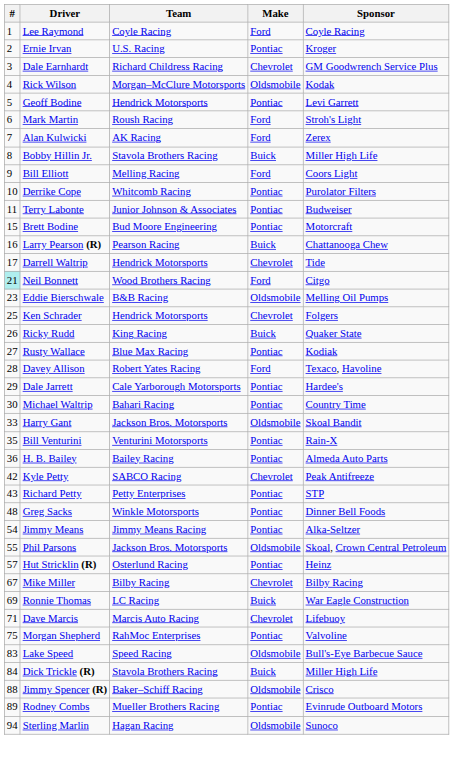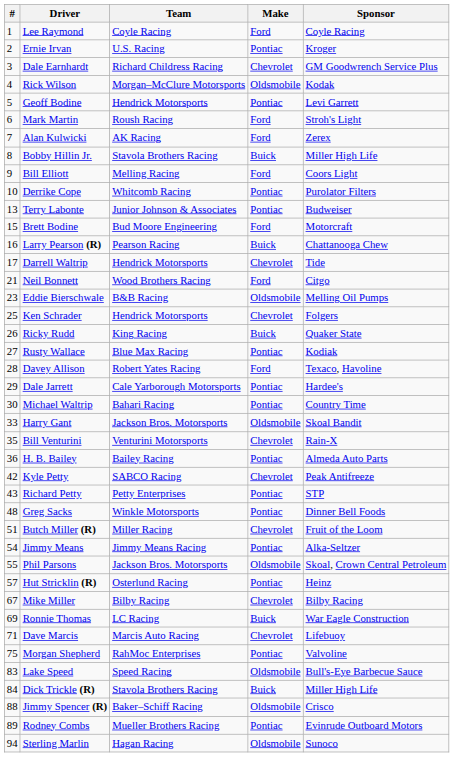 <table class="wikitable" style="font-size:95%">
 <tr>
 <th>#</th>
 <th>Driver</th>
 <th>Team</th>
 <th>Make</th>
 <th>Sponsor</th>
 </tr>
 <tr>
 <td>1</td>
 <td><a href='#'>Lee Raymond</a></td>
 <td><a href='#'>Coyle Racing</a></td>
 <td><a href='#'>Ford</a></td>
 <td><a href='#'>Coyle Racing</a></td>
 </tr>
 <tr>
 <td>2</td>
 <td><a href='#'>Ernie Irvan</a></td>
 <td><a href='#'>U.S. Racing</a></td>
 <td><a href='#'>Pontiac</a></td>
 <td><a href='#'>Kroger</a></td>
 </tr>
 <tr>
 <td>3</td>
 <td><a href='#'>Dale Earnhardt</a></td>
 <td><a href='#'>Richard Childress Racing</a></td>
 <td><a href='#'>Chevrolet</a></td>
 <td><a href='#'>GM Goodwrench Service Plus</a></td>
 </tr>
 <tr>
 <td>4</td>
 <td><a href='#'>Rick Wilson</a></td>
 <td><a href='#'>Morgan–McClure Motorsports</a></td>
 <td><a href='#'>Oldsmobile</a></td>
 <td><a href='#'>Kodak</a></td>
 </tr>
 <tr>
 <td>5</td>
 <td><a href='#'>Geoff Bodine</a></td>
 <td><a href='#'>Hendrick Motorsports</a></td>
 <td><a href='#'>Pontiac</a></td>
 <td><a href='#'>Levi Garrett</a></td>
 </tr>
 <tr>
 <td>6</td>
 <td><a href='#'>Mark Martin</a></td>
 <td><a href='#'>Roush Racing</a></td>
 <td><a href='#'>Ford</a></td>
 <td><a href='#'>Stroh's Light</a></td>
 </tr>
 <tr>
 <td>7</td>
 <td><a href='#'>Alan Kulwicki</a></td>
 <td><a href='#'>AK Racing</a></td>
 <td><a href='#'>Ford</a></td>
 <td><a href='#'>Zerex</a></td>
 </tr>
 <tr>
 <td>8</td>
 <td><a href='#'>Bobby Hillin Jr.</a></td>
 <td><a href='#'>Stavola Brothers Racing</a></td>
 <td><a href='#'>Buick</a></td>
 <td><a href='#'>Miller High Life</a></td>
 </tr>
 <tr>
 <td>9</td>
 <td><a href='#'>Bill Elliott</a></td>
 <td><a href='#'>Melling Racing</a></td>
 <td><a href='#'>Ford</a></td>
 <td><a href='#'>Coors Light</a></td>
 </tr>
 <tr>
 <td>10</td>
 <td><a href='#'>Derrike Cope</a></td>
 <td><a href='#'>Whitcomb Racing</a></td>
 <td><a href='#'>Pontiac</a></td>
 <td><a href='#'>Purolator Filters</a></td>
 </tr>
 <tr>
-<td>11</td>
+<td>13</td>
 <td><a href='#'>Terry Labonte</a></td>
 <td><a href='#'>Junior Johnson & Associates</a></td>
 <td><a href='#'>Pontiac</a></td>
 <td><a href='#'>Budweiser</a></td>
 </tr>
 <tr>
 <td>15</td>
 <td><a href='#'>Brett Bodine</a></td>
 <td><a href='#'>Bud Moore Engineering</a></td>
-<td><a href='#'>Pontiac</a></td>
+<td><a href='#'>Ford</a></td>
 <td><a href='#'>Motorcraft</a></td>
 </tr>
 <tr>
 <td>16</td>
 <td><a href='#'>Larry Pearson</a> <strong>(R)</strong></td>
 <td><a href='#'>Pearson Racing</a></td>
 <td><a href='#'>Buick</a></td>
 <td><a href='#'>Chattanooga Chew</a></td>
 </tr>
 <tr>
 <td>17</td>
 <td><a href='#'>Darrell Waltrip</a></td>
 <td><a href='#'>Hendrick Motorsports</a></td>
 <td><a href='#'>Chevrolet</a></td>
 <td><a href='#'>Tide</a></td>
 </tr>
 <tr>
-<td style="background: paleturquoise;">21</td>
+<td>21</td>
 <td><a href='#'>Neil Bonnett</a></td>
 <td><a href='#'>Wood Brothers Racing</a></td>
 <td><a href='#'>Ford</a></td>
 <td><a href='#'>Citgo</a></td>
 </tr>
 <tr>
 <td>23</td>
 <td><a href='#'>Eddie Bierschwale</a></td>
 <td><a href='#'>B&B Racing</a></td>
 <td><a href='#'>Oldsmobile</a></td>
 <td><a href='#'>Melling Oil Pumps</a></td>
 </tr>
 <tr>
 <td>25</td>
 <td><a href='#'>Ken Schrader</a></td>
 <td><a href='#'>Hendrick Motorsports</a></td>
 <td><a href='#'>Chevrolet</a></td>
 <td><a href='#'>Folgers</a></td>
 </tr>
 <tr>
 <td>26</td>
 <td><a href='#'>Ricky Rudd</a></td>
 <td><a href='#'>King Racing</a></td>
 <td><a href='#'>Buick</a></td>
 <td><a href='#'>Quaker State</a></td>
 </tr>
 <tr>
 <td>27</td>
 <td><a href='#'>Rusty Wallace</a></td>
 <td><a href='#'>Blue Max Racing</a></td>
 <td><a href='#'>Pontiac</a></td>
 <td><a href='#'>Kodiak</a></td>
 </tr>
 <tr>
 <td>28</td>
 <td><a href='#'>Davey Allison</a></td>
 <td><a href='#'>Robert Yates Racing</a></td>
 <td><a href='#'>Ford</a></td>
 <td><a href='#'>Texaco</a>, <a href='#'>Havoline</a></td>
 </tr>
 <tr>
 <td>29</td>
 <td><a href='#'>Dale Jarrett</a></td>
 <td><a href='#'>Cale Yarborough Motorsports</a></td>
 <td><a href='#'>Pontiac</a></td>
 <td><a href='#'>Hardee's</a></td>
 </tr>
 <tr>
 <td>30</td>
 <td><a href='#'>Michael Waltrip</a></td>
 <td><a href='#'>Bahari Racing</a></td>
 <td><a href='#'>Pontiac</a></td>
 <td><a href='#'>Country Time</a></td>
 </tr>
 <tr>
 <td>33</td>
 <td><a href='#'>Harry Gant</a></td>
 <td><a href='#'>Jackson Bros. Motorsports</a></td>
 <td><a href='#'>Oldsmobile</a></td>
 <td><a href='#'>Skoal Bandit</a></td>
 </tr>
 <tr>
 <td>35</td>
 <td><a href='#'>Bill Venturini</a></td>
 <td><a href='#'>Venturini Motorsports</a></td>
-<td><a href='#'>Pontiac</a></td>
+<td><a href='#'>Chevrolet</a></td>
 <td><a href='#'>Rain-X</a></td>
 </tr>
 <tr>
 <td>36</td>
 <td><a href='#'>H. B. Bailey</a></td>
 <td><a href='#'>Bailey Racing</a></td>
 <td><a href='#'>Pontiac</a></td>
 <td><a href='#'>Almeda Auto Parts</a></td>
 </tr>
 <tr>
 <td>42</td>
 <td><a href='#'>Kyle Petty</a></td>
 <td><a href='#'>SABCO Racing</a></td>
 <td><a href='#'>Chevrolet</a></td>
 <td><a href='#'>Peak Antifreeze</a></td>
 </tr>
 <tr>
 <td>43</td>
 <td><a href='#'>Richard Petty</a></td>
 <td><a href='#'>Petty Enterprises</a></td>
 <td><a href='#'>Pontiac</a></td>
 <td><a href='#'>STP</a></td>
 </tr>
 <tr>
 <td>48</td>
 <td><a href='#'>Greg Sacks</a></td>
 <td><a href='#'>Winkle Motorsports</a></td>
 <td><a href='#'>Pontiac</a></td>
 <td><a href='#'>Dinner Bell Foods</a></td>
+</tr>
+<tr>
+<td>51</td>
+<td><a href='#'>Butch Miller</a> <strong>(R)</strong></td>
+<td><a href='#'>Miller Racing</a></td>
+<td><a href='#'>Chevrolet</a></td>
+<td><a href='#'>Fruit of the Loom</a></td>
 </tr>
 <tr>
 <td>54</td>
 <td><a href='#'>Jimmy Means</a></td>
 <td><a href='#'>Jimmy Means Racing</a></td>
 <td><a href='#'>Pontiac</a></td>
 <td><a href='#'>Alka-Seltzer</a></td>
 </tr>
 <tr>
 <td>55</td>
 <td><a href='#'>Phil Parsons</a></td>
 <td><a href='#'>Jackson Bros. Motorsports</a></td>
 <td><a href='#'>Oldsmobile</a></td>
 <td><a href='#'>Skoal</a>, <a href='#'>Crown Central Petroleum</a></td>
 </tr>
 <tr>
 <td>57</td>
 <td><a href='#'>Hut Stricklin</a> <strong>(R)</strong></td>
 <td><a href='#'>Osterlund Racing</a></td>
 <td><a href='#'>Pontiac</a></td>
 <td><a href='#'>Heinz</a></td>
 </tr>
 <tr>
 <td>67</td>
 <td><a href='#'>Mike Miller</a></td>
 <td><a href='#'>Bilby Racing</a></td>
 <td><a href='#'>Chevrolet</a></td>
 <td><a href='#'>Bilby Racing</a></td>
 </tr>
 <tr>
 <td>69</td>
 <td><a href='#'>Ronnie Thomas</a></td>
 <td><a href='#'>LC Racing</a></td>
 <td><a href='#'>Buick</a></td>
 <td><a href='#'>War Eagle Construction</a></td>
 </tr>
 <tr>
 <td>71</td>
 <td><a href='#'>Dave Marcis</a></td>
 <td><a href='#'>Marcis Auto Racing</a></td>
 <td><a href='#'>Chevrolet</a></td>
 <td><a href='#'>Lifebuoy</a></td>
 </tr>
 <tr>
 <td>75</td>
 <td><a href='#'>Morgan Shepherd</a></td>
 <td><a href='#'>RahMoc Enterprises</a></td>
 <td><a href='#'>Pontiac</a></td>
 <td><a href='#'>Valvoline</a></td>
 </tr>
 <tr>
 <td>83</td>
 <td><a href='#'>Lake Speed</a></td>
 <td><a href='#'>Speed Racing</a></td>
 <td><a href='#'>Oldsmobile</a></td>
 <td><a href='#'>Bull's-Eye Barbecue Sauce</a></td>
 </tr>
 <tr>
 <td>84</td>
 <td><a href='#'>Dick Trickle</a> <strong>(R)</strong></td>
 <td><a href='#'>Stavola Brothers Racing</a></td>
 <td><a href='#'>Buick</a></td>
 <td><a href='#'>Miller High Life</a></td>
 </tr>
 <tr>
 <td>88</td>
 <td><a href='#'>Jimmy Spencer</a> <strong>(R)</strong></td>
 <td><a href='#'>Baker–Schiff Racing</a></td>
 <td><a href='#'>Oldsmobile</a></td>
 <td><a href='#'>Crisco</a></td>
 </tr>
 <tr>
 <td>89</td>
 <td><a href='#'>Rodney Combs</a></td>
 <td><a href='#'>Mueller Brothers Racing</a></td>
 <td><a href='#'>Pontiac</a></td>
 <td><a href='#'>Evinrude Outboard Motors</a></td>
 </tr>
 <tr>
 <td>94</td>
 <td><a href='#'>Sterling Marlin</a></td>
 <td><a href='#'>Hagan Racing</a></td>
 <td><a href='#'>Oldsmobile</a></td>
 <td><a href='#'>Sunoco</a></td>
 </tr>
 </table>
